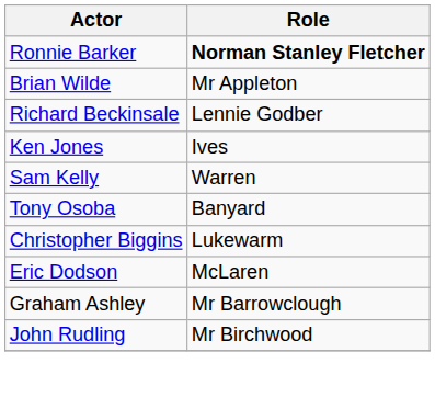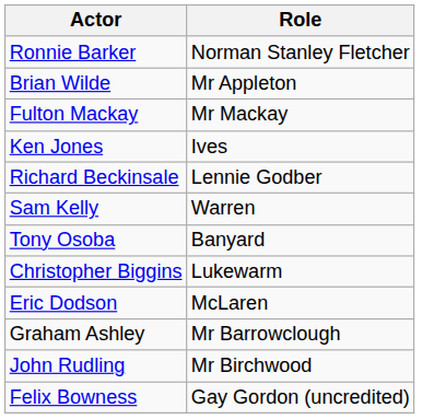 <table class="wikitable">
 <tr>
 <th>Actor</th>
 <th>Role</th>
 </tr>
 <tr>
 <td><a href='#'>Ronnie Barker</a></td>
-<td><strong>Norman Stanley Fletcher</strong></td>
+<td>Norman Stanley Fletcher</td>
 </tr>
 <tr>
 <td><a href='#'>Brian Wilde</a></td>
 <td>Mr Appleton</td>
 </tr>
 <tr>
-<td><a href='#'>Richard Beckinsale</a></td>
-<td>Lennie Godber</td>
+<td><a href='#'>Fulton Mackay</a></td>
+<td>Mr Mackay</td>
 </tr>
 <tr>
 <td><a href='#'>Ken Jones</a></td>
 <td>Ives</td>
+</tr>
+<tr>
+<td><a href='#'>Richard Beckinsale</a></td>
+<td>Lennie Godber</td>
 </tr>
 <tr>
 <td><a href='#'>Sam Kelly</a></td>
 <td>Warren</td>
 </tr>
 <tr>
 <td><a href='#'>Tony Osoba</a></td>
 <td>Banyard</td>
 </tr>
 <tr>
 <td><a href='#'>Christopher Biggins</a></td>
 <td>Lukewarm</td>
 </tr>
 <tr>
 <td><a href='#'>Eric Dodson</a></td>
 <td>McLaren</td>
 </tr>
 <tr>
 <td>Graham Ashley</td>
 <td>Mr Barrowclough</td>
 </tr>
 <tr>
 <td><a href='#'>John Rudling</a></td>
 <td>Mr Birchwood</td>
 </tr>
 <tr>
+<td><a href='#'>Felix Bowness</a></td>
+<td>Gay Gordon (uncredited)</td>
+</tr>
+<tr>
 </tr>
 </table>
